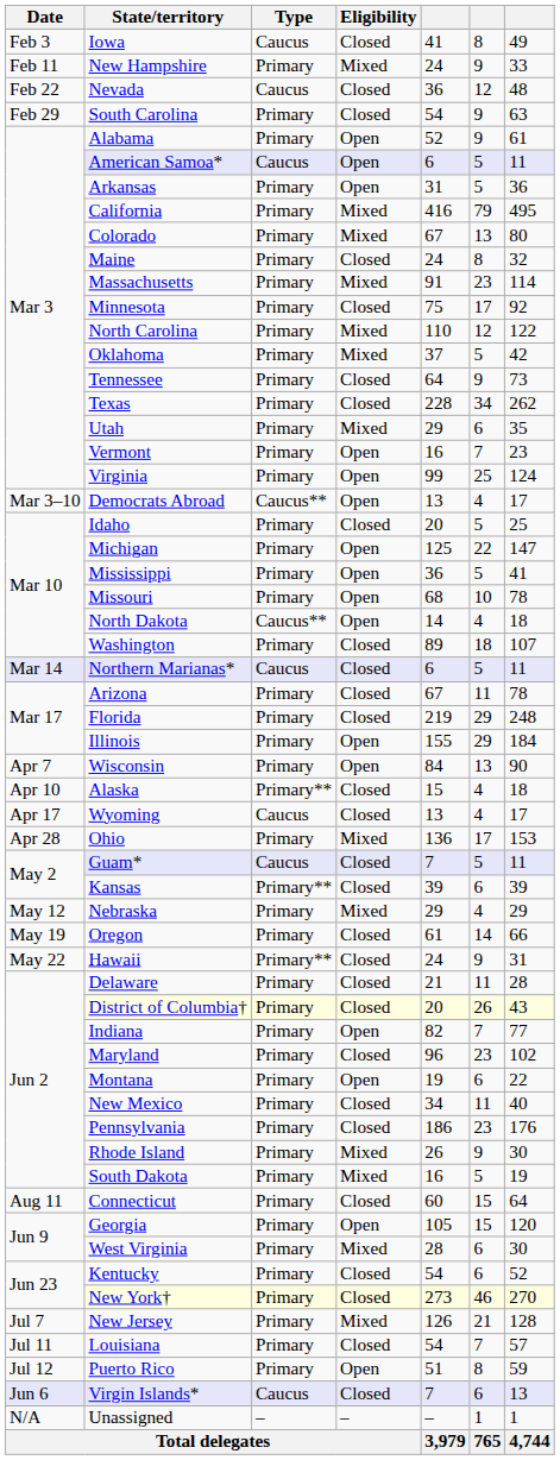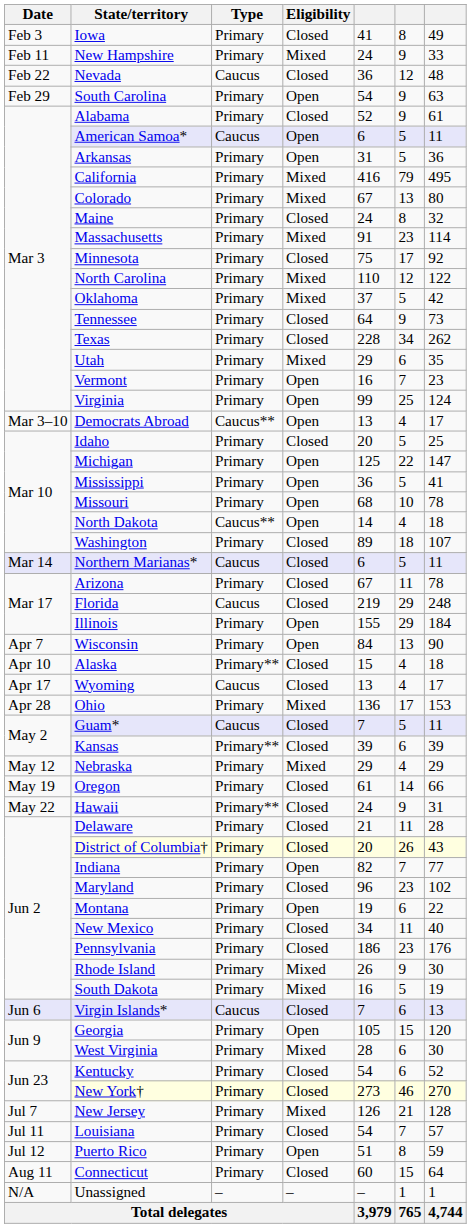 <table class="wikitable sortable" style="line-height:14px;">
 <tr>
 <th>Date</th>
 <th>State/territory</th>
 <th>Type</th>
 <th>Eligibility</th>
 <th></th>
 <th></th>
 <th></th>
 </tr>
 <tr>
 <td data-sort-value="2020-02-03">Feb 3</td>
 <td><a href='#'>Iowa</a></td>
-<td>Caucus</td>
+<td>Primary</td>
 <td>Closed</td>
 <td>41</td>
 <td>8</td>
 <td>49</td>
 </tr>
 <tr>
 <td data-sort-value="2020-02-11">Feb 11</td>
 <td><a href='#'>New Hampshire</a></td>
 <td>Primary</td>
 <td>Mixed</td>
 <td>24</td>
 <td>9</td>
 <td>33</td>
 </tr>
 <tr>
 <td data-sort-value="2020-02-22">Feb 22</td>
 <td><a href='#'>Nevada</a></td>
 <td>Caucus</td>
 <td>Closed</td>
 <td>36</td>
 <td>12</td>
 <td>48</td>
 </tr>
 <tr>
 <td data-sort-value="2020-02-29">Feb 29</td>
 <td><a href='#'>South Carolina</a></td>
 <td>Primary</td>
-<td>Closed</td>
+<td>Open</td>
 <td>54</td>
 <td>9</td>
 <td>63</td>
 </tr>
 <tr>
 <td rowspan="15" data-sort-value="2020-03-03">Mar 3</td>
 <td><a href='#'>Alabama</a></td>
 <td>Primary</td>
-<td>Open</td>
+<td>Closed</td>
 <td>52</td>
 <td>9</td>
 <td>61</td>
 </tr>
 <tr style="background:lavender;">
 <td><a href='#'>American Samoa</a>*</td>
 <td>Caucus</td>
 <td>Open</td>
 <td>6</td>
 <td>5</td>
 <td>11</td>
 </tr>
 <tr>
 <td><a href='#'>Arkansas</a></td>
 <td>Primary</td>
 <td>Open</td>
 <td>31</td>
 <td>5</td>
 <td>36</td>
 </tr>
 <tr>
 <td><a href='#'>California</a></td>
 <td>Primary</td>
 <td>Mixed</td>
 <td>416</td>
 <td>79</td>
 <td>495</td>
 </tr>
 <tr>
 <td><a href='#'>Colorado</a></td>
 <td>Primary</td>
 <td>Mixed</td>
 <td>67</td>
 <td>13</td>
 <td>80</td>
 </tr>
 <tr>
 <td><a href='#'>Maine</a></td>
 <td>Primary</td>
 <td>Closed</td>
 <td>24</td>
 <td>8</td>
 <td>32</td>
 </tr>
 <tr>
 <td><a href='#'>Massachusetts</a></td>
 <td>Primary</td>
 <td>Mixed</td>
 <td>91</td>
 <td>23</td>
 <td>114</td>
 </tr>
 <tr>
 <td><a href='#'>Minnesota</a></td>
 <td>Primary</td>
 <td>Closed</td>
 <td>75</td>
 <td>17</td>
 <td>92</td>
 </tr>
 <tr>
 <td><a href='#'>North Carolina</a></td>
 <td>Primary</td>
 <td>Mixed</td>
 <td>110</td>
 <td>12</td>
 <td>122</td>
 </tr>
 <tr>
 <td><a href='#'>Oklahoma</a></td>
 <td>Primary</td>
 <td>Mixed</td>
 <td>37</td>
 <td>5</td>
 <td>42</td>
 </tr>
 <tr>
 <td><a href='#'>Tennessee</a></td>
 <td>Primary</td>
 <td>Closed</td>
 <td>64</td>
 <td>9</td>
 <td>73</td>
 </tr>
 <tr>
 <td><a href='#'>Texas</a></td>
 <td>Primary</td>
 <td>Closed</td>
 <td>228</td>
 <td>34</td>
 <td>262</td>
 </tr>
 <tr>
 <td><a href='#'>Utah</a></td>
 <td>Primary</td>
 <td>Mixed</td>
 <td>29</td>
 <td>6</td>
 <td>35</td>
 </tr>
 <tr>
 <td><a href='#'>Vermont</a></td>
 <td>Primary</td>
 <td>Open</td>
 <td>16</td>
 <td>7</td>
 <td>23</td>
 </tr>
 <tr>
 <td><a href='#'>Virginia</a></td>
 <td>Primary</td>
 <td>Open</td>
 <td>99</td>
 <td>25</td>
 <td>124</td>
 </tr>
 <tr>
 <td data-sort-value="2020-03-03">Mar 3–10</td>
 <td><a href='#'>Democrats Abroad</a></td>
 <td data-sort-value="Caucus">Caucus**</td>
 <td>Open</td>
 <td>13</td>
 <td>4</td>
 <td>17</td>
 </tr>
 <tr>
 <td rowspan="6" data-sort-value="2020-03-10">Mar 10</td>
 <td><a href='#'>Idaho</a></td>
 <td>Primary</td>
 <td>Closed</td>
 <td>20</td>
 <td>5</td>
 <td>25</td>
 </tr>
 <tr>
 <td><a href='#'>Michigan</a></td>
 <td>Primary</td>
 <td>Open</td>
 <td>125</td>
 <td>22</td>
 <td>147</td>
 </tr>
 <tr>
 <td><a href='#'>Mississippi</a></td>
 <td>Primary</td>
 <td>Open</td>
 <td>36</td>
 <td>5</td>
 <td>41</td>
 </tr>
 <tr>
 <td><a href='#'>Missouri</a></td>
 <td>Primary</td>
 <td>Open</td>
 <td>68</td>
 <td>10</td>
 <td>78</td>
 </tr>
 <tr>
 <td><a href='#'>North Dakota</a></td>
 <td data-sort-value="Caucus">Caucus**</td>
 <td>Open</td>
 <td>14</td>
 <td>4</td>
 <td>18</td>
 </tr>
 <tr>
 <td><a href='#'>Washington</a></td>
 <td>Primary</td>
 <td>Closed</td>
 <td>89</td>
 <td>18</td>
 <td>107</td>
 </tr>
 <tr style="background:lavender;">
 <td data-sort-value="2020-03-14">Mar 14</td>
 <td><a href='#'>Northern Marianas</a>*</td>
 <td>Caucus</td>
 <td>Closed</td>
 <td>6</td>
 <td>5</td>
 <td>11</td>
 </tr>
 <tr>
 <td rowspan="3" data-sort-value="2020-03-17">Mar 17</td>
 <td><a href='#'>Arizona</a></td>
 <td>Primary</td>
 <td>Closed</td>
 <td>67</td>
 <td>11</td>
 <td>78</td>
 </tr>
 <tr>
 <td><a href='#'>Florida</a></td>
-<td>Primary</td>
+<td>Caucus</td>
 <td>Closed</td>
 <td>219</td>
 <td>29</td>
 <td>248</td>
 </tr>
 <tr>
 <td><a href='#'>Illinois</a></td>
 <td>Primary</td>
 <td>Open</td>
 <td>155</td>
 <td>29</td>
 <td>184</td>
 </tr>
 <tr>
 <td data-sort-value="2020-04-07">Apr 7</td>
 <td><a href='#'>Wisconsin</a></td>
 <td>Primary</td>
 <td>Open</td>
 <td>84</td>
 <td>13</td>
 <td>90</td>
 </tr>
 <tr>
 <td data-sort-value="2020-04-04">Apr 10</td>
 <td><a href='#'>Alaska</a></td>
 <td data-sort-value="Primary">Primary**</td>
 <td>Closed</td>
 <td>15</td>
 <td>4</td>
 <td>18</td>
 </tr>
 <tr>
 <td data-sort-value="2020-04-04">Apr 17</td>
 <td><a href='#'>Wyoming</a></td>
 <td>Caucus</td>
 <td>Closed</td>
 <td>13</td>
 <td>4</td>
 <td>17</td>
 </tr>
 <tr>
 <td data-sort-value="2020-04-28">Apr 28</td>
 <td><a href='#'>Ohio</a></td>
 <td>Primary</td>
 <td>Mixed</td>
 <td>136</td>
 <td>17</td>
 <td>153</td>
 </tr>
 <tr>
 <td rowspan="2" data-sort-value="2020-05-02">May 2</td>
 <td style="background:lavender;"><a href='#'>Guam</a>*</td>
 <td style="background:lavender;">Caucus</td>
 <td style="background:lavender;">Closed</td>
 <td style="background:lavender;">7</td>
 <td style="background:lavender;">5</td>
 <td style="background:lavender;">11</td>
 </tr>
 <tr>
 <td><a href='#'>Kansas</a></td>
 <td data-sort-value="Primary">Primary**</td>
 <td>Closed</td>
 <td>39</td>
 <td>6</td>
 <td>39</td>
 </tr>
 <tr>
 <td data-sort-value="2020-05-12">May 12</td>
 <td><a href='#'>Nebraska</a></td>
 <td>Primary</td>
 <td>Mixed</td>
 <td>29</td>
 <td>4</td>
 <td>29</td>
 </tr>
 <tr>
 <td data-sort-value="2020-05-19">May 19</td>
 <td><a href='#'>Oregon</a></td>
 <td>Primary</td>
 <td>Closed</td>
 <td>61</td>
 <td>14</td>
 <td>66</td>
 </tr>
 <tr>
 <td data-sort-value="2020-05-22">May 22</td>
 <td><a href='#'>Hawaii</a></td>
 <td data-sort-value="Primary">Primary**</td>
 <td>Closed</td>
 <td>24</td>
 <td>9</td>
 <td>31</td>
 </tr>
 <tr>
 <td rowspan="9" data-sort-value="2020-06-02">Jun 2</td>
 <td><a href='#'>Delaware</a></td>
 <td>Primary</td>
 <td>Closed</td>
 <td>21</td>
 <td>11</td>
 <td>28</td>
 </tr>
 <tr>
 <td style="background:lightyellow;"><a href='#'>District of Columbia</a>†</td>
 <td style="background:lightyellow;">Primary</td>
 <td style="background:lightyellow;">Closed</td>
 <td style="background:lightyellow;">20</td>
 <td style="background:lightyellow;">26</td>
 <td style="background:lightyellow;">43</td>
 </tr>
 <tr>
 <td><a href='#'>Indiana</a></td>
 <td>Primary</td>
 <td>Open</td>
 <td>82</td>
 <td>7</td>
 <td>77</td>
 </tr>
 <tr>
 <td><a href='#'>Maryland</a></td>
 <td>Primary</td>
 <td>Closed</td>
 <td>96</td>
 <td>23</td>
 <td>102</td>
 </tr>
 <tr>
 <td><a href='#'>Montana</a></td>
 <td>Primary</td>
 <td>Open</td>
 <td>19</td>
 <td>6</td>
 <td>22</td>
 </tr>
 <tr>
 <td><a href='#'>New Mexico</a></td>
 <td>Primary</td>
 <td>Closed</td>
 <td>34</td>
 <td>11</td>
 <td>40</td>
 </tr>
 <tr>
 <td><a href='#'>Pennsylvania</a></td>
 <td>Primary</td>
 <td>Closed</td>
 <td>186</td>
 <td>23</td>
 <td>176</td>
 </tr>
 <tr>
 <td><a href='#'>Rhode Island</a></td>
 <td>Primary</td>
 <td>Mixed</td>
 <td>26</td>
 <td>9</td>
 <td>30</td>
 </tr>
 <tr>
 <td><a href='#'>South Dakota</a></td>
 <td>Primary</td>
 <td>Mixed</td>
 <td>16</td>
 <td>5</td>
 <td>19</td>
 </tr>
-<tr>
-<td data-sort-value="2020-07-11">Aug 11</td>
-<td><a href='#'>Connecticut</a></td>
-<td>Primary</td>
+<tr style="background:lavender;">
+<td data-sort-value="2020-06-06">Jun 6</td>
+<td><a href='#'>Virgin Islands</a>*</td>
+<td>Caucus</td>
 <td>Closed</td>
-<td>60</td>
-<td>15</td>
-<td>64</td>
+<td>7</td>
+<td>6</td>
+<td>13</td>
 </tr>
 <tr>
 <td rowspan="2" data-sort-value="2020-06-09">Jun 9</td>
 <td><a href='#'>Georgia</a></td>
 <td>Primary</td>
 <td>Open</td>
 <td>105</td>
 <td>15</td>
 <td>120</td>
 </tr>
 <tr>
 <td><a href='#'>West Virginia</a></td>
 <td>Primary</td>
 <td>Mixed</td>
 <td>28</td>
 <td>6</td>
 <td>30</td>
 </tr>
 <tr>
 <td rowspan="2" data-sort-value="2020-06-23">Jun 23</td>
 <td><a href='#'>Kentucky</a></td>
 <td>Primary</td>
 <td>Closed</td>
 <td>54</td>
 <td>6</td>
 <td>52</td>
 </tr>
 <tr style="background:lightyellow;">
 <td><a href='#'>New York</a>†</td>
 <td>Primary</td>
 <td>Closed</td>
 <td>273</td>
 <td>46</td>
 <td>270</td>
 </tr>
 <tr>
 <td data-sort-value="2020-07-07">Jul 7</td>
 <td><a href='#'>New Jersey</a></td>
 <td>Primary</td>
 <td>Mixed</td>
 <td>126</td>
 <td>21</td>
 <td>128</td>
 </tr>
 <tr>
 <td data-sort-value="2020-07-11">Jul 11</td>
 <td><a href='#'>Louisiana</a></td>
 <td>Primary</td>
 <td>Closed</td>
 <td>54</td>
 <td>7</td>
 <td>57</td>
 </tr>
 <tr>
 <td data-sort-value="2020-08-16">Jul 12</td>
 <td><a href='#'>Puerto Rico</a></td>
 <td>Primary</td>
 <td>Open</td>
 <td>51</td>
 <td>8</td>
 <td>59</td>
 </tr>
-<tr style="background:lavender;">
-<td data-sort-value="2020-06-06">Jun 6</td>
-<td><a href='#'>Virgin Islands</a>*</td>
-<td>Caucus</td>
+<tr>
+<td data-sort-value="2020-07-11">Aug 11</td>
+<td><a href='#'>Connecticut</a></td>
+<td>Primary</td>
 <td>Closed</td>
-<td>7</td>
-<td>6</td>
-<td>13</td>
+<td>60</td>
+<td>15</td>
+<td>64</td>
 </tr>
 <tr>
 <td data-sort-value="2020-08-16">N/A</td>
 <td>Unassigned</td>
 <td>–</td>
 <td>–</td>
 <td>–</td>
 <td>1</td>
 <td>1</td>
 </tr>
 <tr class="sortbottom">
 <th colspan="4">Total delegates</th>
 <th>3,979</th>
 <th>765</th>
 <th>4,744</th>
 </tr>
 </table>
